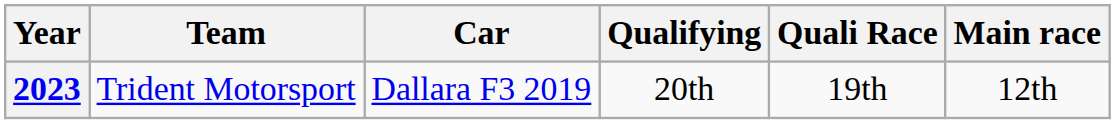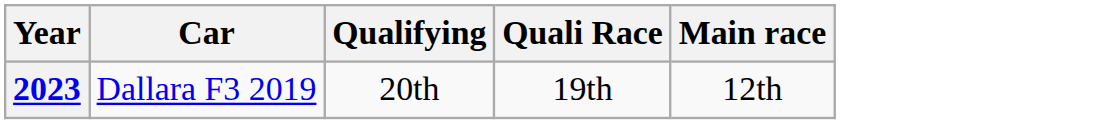 <table class="wikitable" style="text-align:center; font-size:90%;">
 <tr>
 <th>Year</th>
-<th>Team</th>
 <th>Car</th>
 <th>Qualifying</th>
 <th>Quali Race</th>
 <th>Main race</th>
 </tr>
 <tr>
 <th><a href='#'>2023</a></th>
-<td style="text-align:left;"> <a href='#'>Trident Motorsport</a></td>
 <td style="text-align:left;"><a href='#'>Dallara F3 2019</a></td>
 <td>20th</td>
 <td>19th</td>
 <td>12th</td>
 </tr>
 </table>
